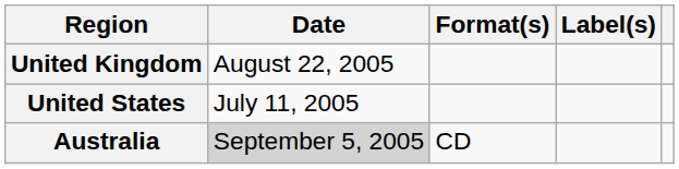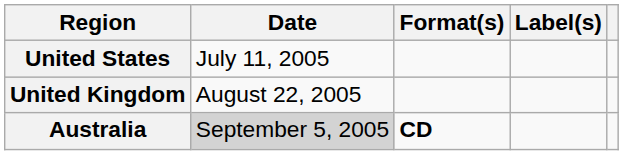 <table class="wikitable plainrowheaders">
 <tr>
 <th scope="col">Region</th>
 <th scope="col">Date</th>
 <th scope="col">Format(s)</th>
 <th scope="col">Label(s)</th>
 <th scope="col"></th>
 </tr>
 <tr>
+<th scope="row">United States</th>
+<td>July 11, 2005</td>
+<td></td>
+<td></td>
+<td align="center"></td>
+</tr>
+<tr>
 <th scope="row">United Kingdom</th>
 <td>August 22, 2005</td>
 <td></td>
 <td></td>
 <td align="center"></td>
 </tr>
 <tr>
-<th scope="row">United States</th>
-<td>July 11, 2005</td>
-<td></td>
-<td></td>
-<td align="center"></td>
-</tr>
-<tr>
 <th scope="row">Australia</th>
 <td style="background: lightgrey;">September 5, 2005</td>
-<td>CD</td>
+<td><strong>CD</strong></td>
 <td></td>
 <td align="center"></td>
 </tr>
 </table>
